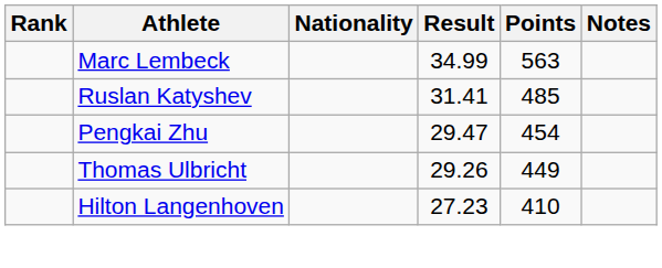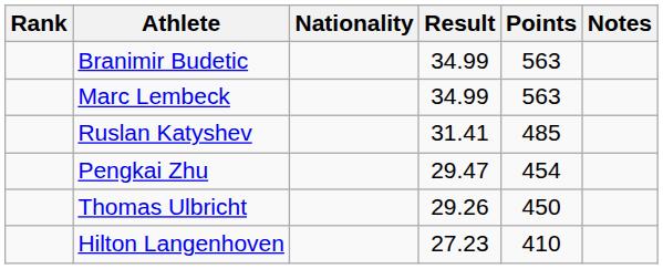 <table class="wikitable sortable" style="text-align:center">
 <tr>
 <th>Rank</th>
 <th>Athlete</th>
 <th>Nationality</th>
 <th>Result</th>
 <th>Points</th>
 <th>Notes</th>
+</tr>
+<tr>
+<td></td>
+<td align=left><a href='#'>Branimir Budetic</a></td>
+<td align=left></td>
+<td>34.99</td>
+<td>563</td>
+<td></td>
 </tr>
 <tr>
 <td></td>
 <td align=left><a href='#'>Marc Lembeck</a></td>
 <td align=left></td>
 <td>34.99</td>
 <td>563</td>
 <td></td>
 </tr>
 <tr>
 <td></td>
 <td align=left><a href='#'>Ruslan Katyshev</a></td>
 <td align=left></td>
 <td>31.41</td>
 <td>485</td>
 <td></td>
 </tr>
 <tr>
 <td></td>
 <td align=left><a href='#'>Pengkai Zhu</a></td>
 <td align=left></td>
 <td>29.47</td>
 <td>454</td>
 <td></td>
 </tr>
 <tr>
 <td></td>
 <td align=left><a href='#'>Thomas Ulbricht</a></td>
 <td align=left></td>
 <td>29.26</td>
-<td>449</td>
+<td>450</td>
 <td></td>
 </tr>
 <tr>
 <td></td>
 <td align=left><a href='#'>Hilton Langenhoven</a></td>
 <td align=left></td>
 <td>27.23</td>
 <td>410</td>
 <td></td>
 </tr>
 </table>
